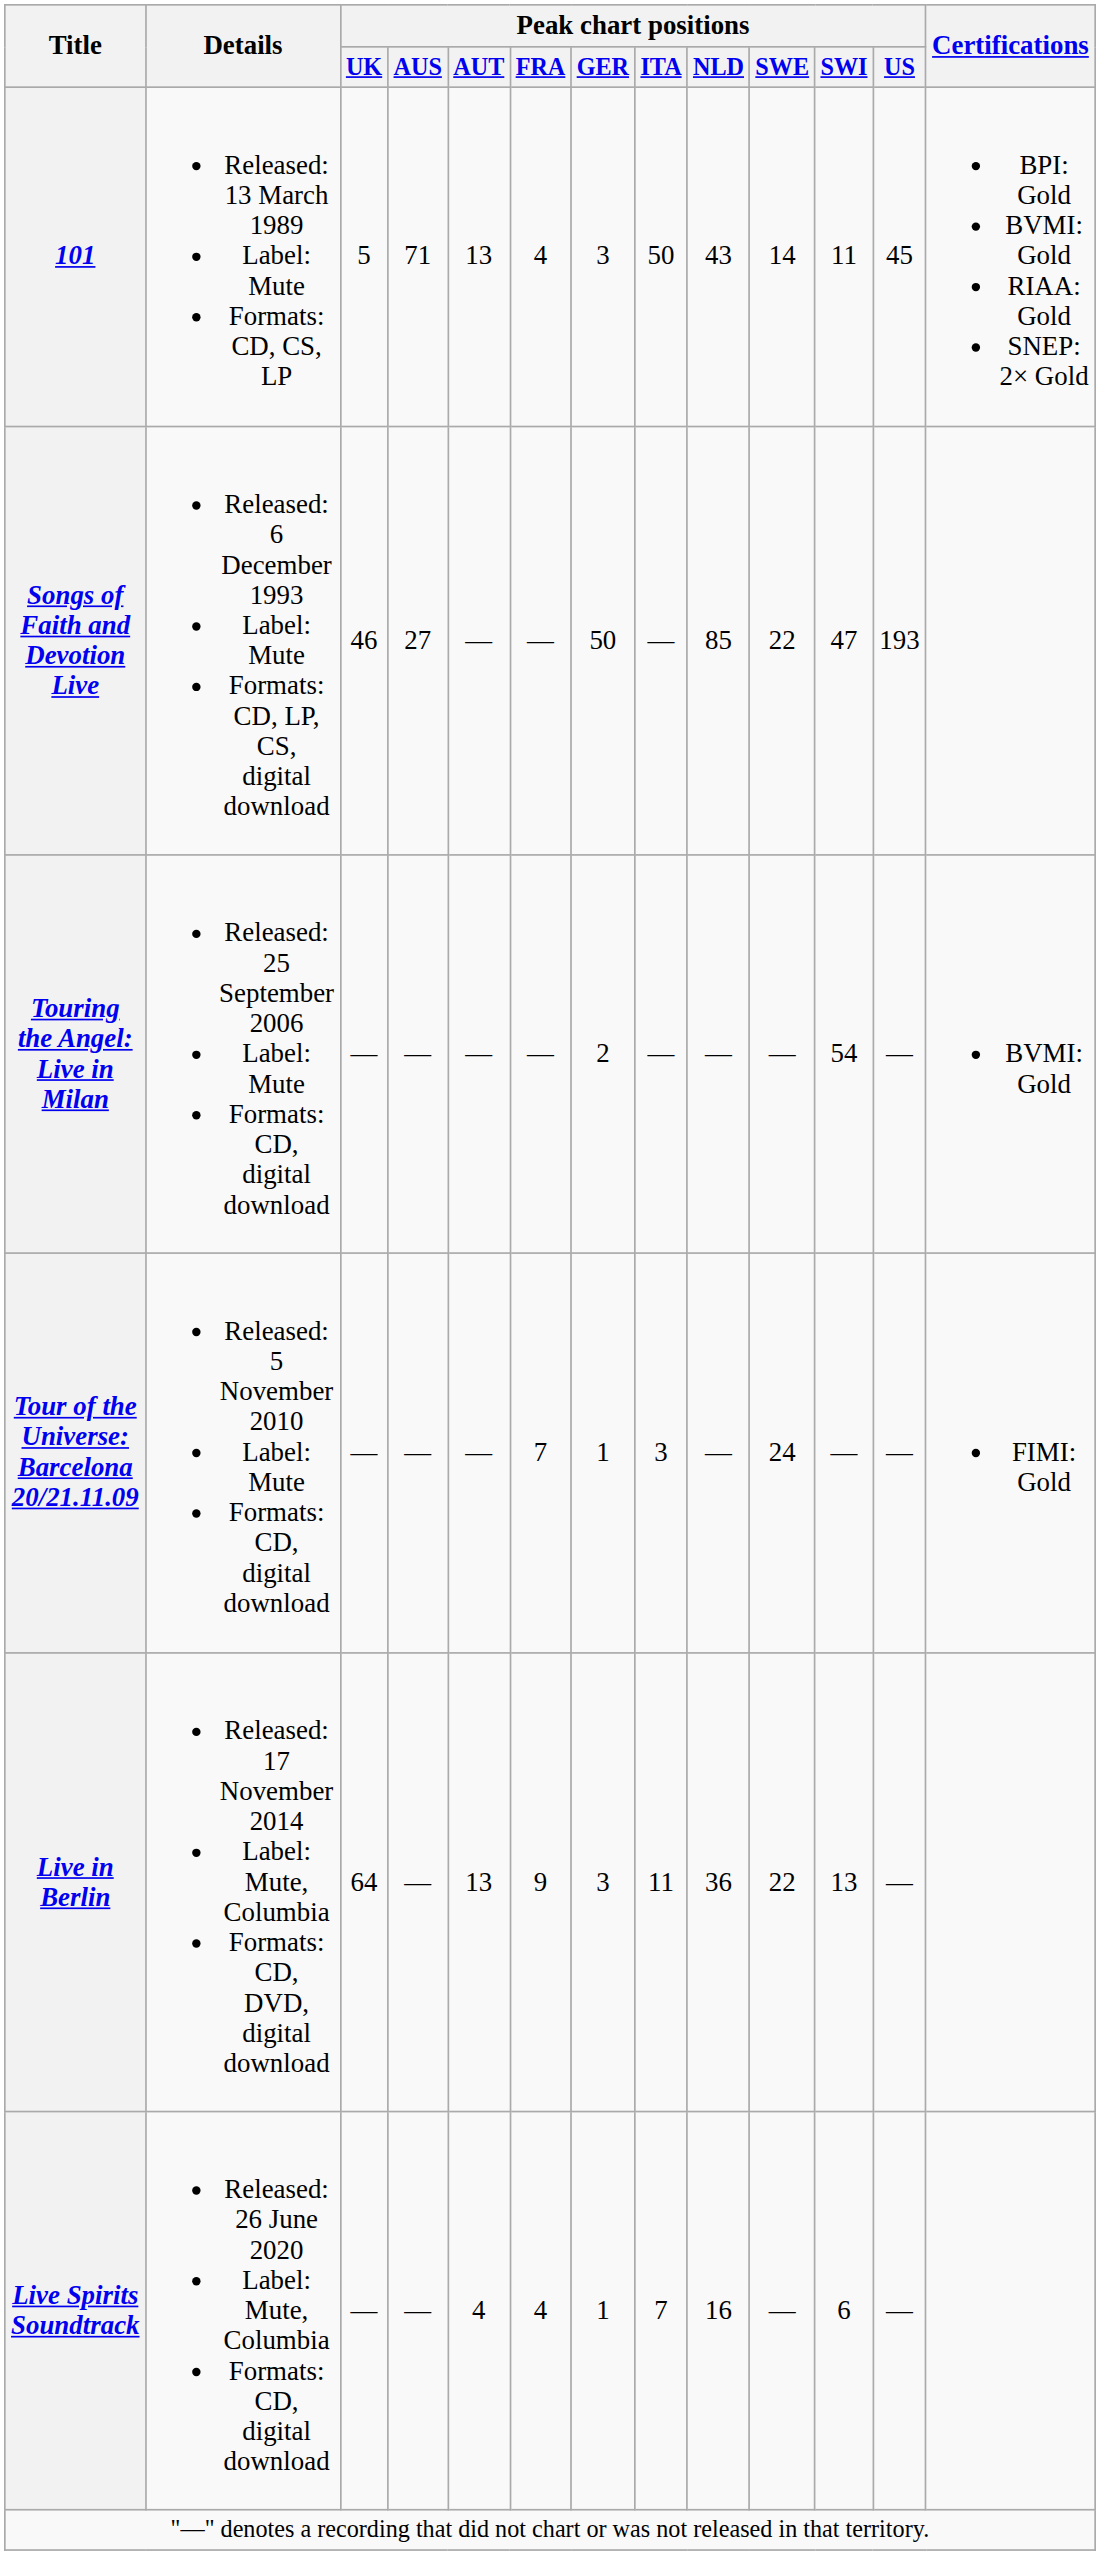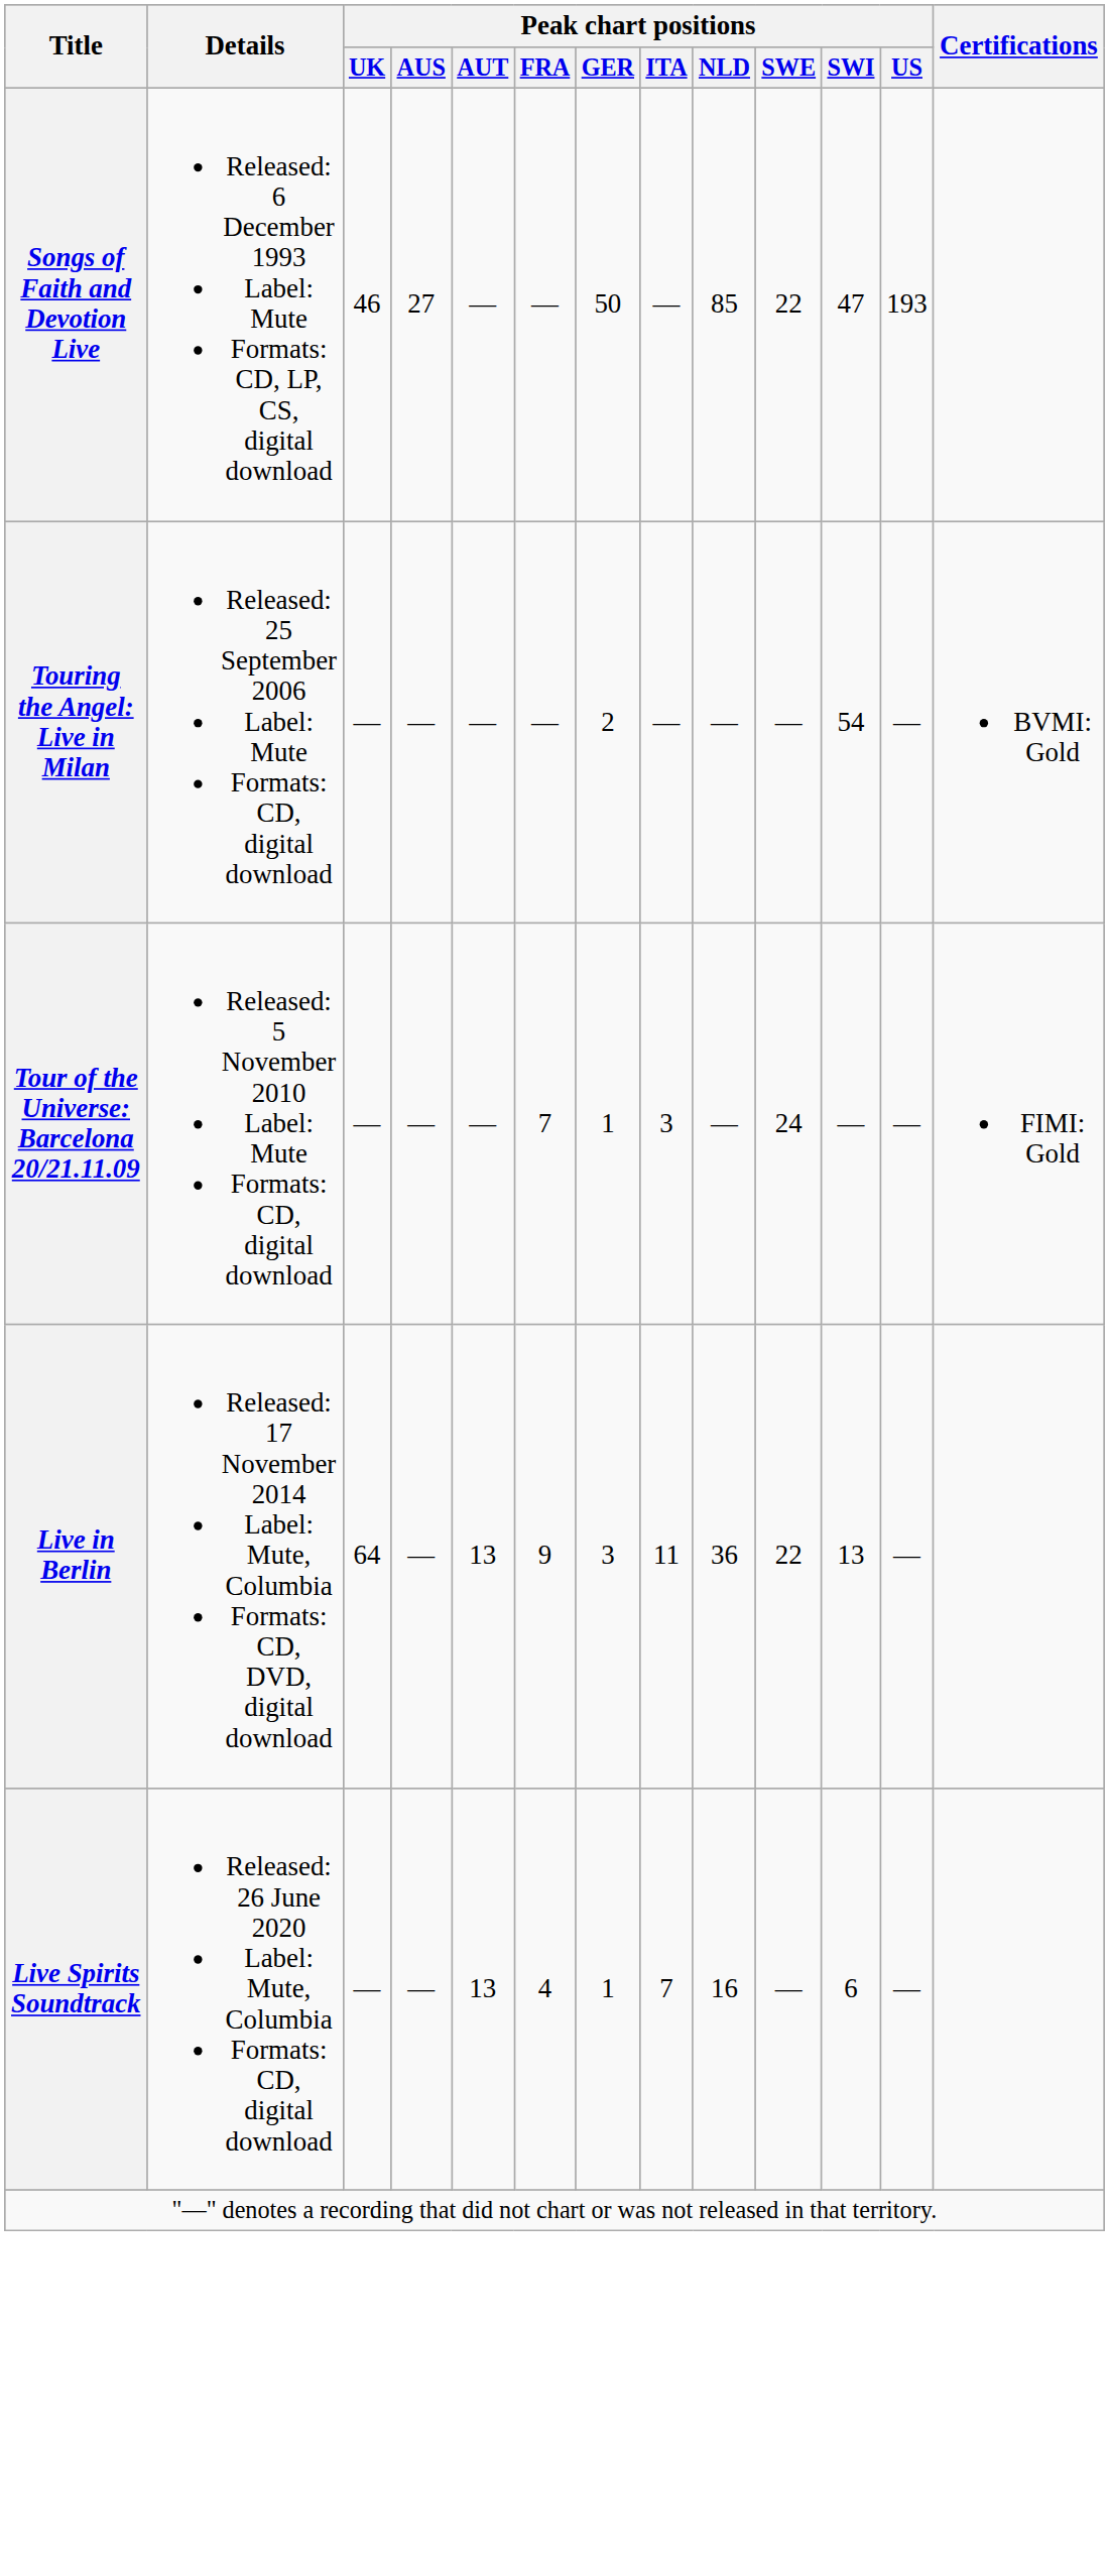 <table class="wikitable plainrowheaders" style="text-align:center;">
 <tr>
 <th scope="col" rowspan="2" style="width:15em;">Title</th>
 <th scope="col" rowspan="2" style="width:21em;">Details</th>
 <th scope="col" colspan="10">Peak chart positions</th>
 <th scope="col" rowspan="2" style="width:12em;"><a href='#'>Certifications</a></th>
 </tr>
 <tr>
 <th scope="col" style="width:2.5em;font-size:90%;"><a href='#'>UK</a><br></th>
 <th scope="col" style="width:2.5em;font-size:90%;"><a href='#'>AUS</a><br></th>
 <th scope="col" style="width:2.5em;font-size:90%;"><a href='#'>AUT</a><br></th>
 <th scope="col" style="width:2.5em;font-size:90%;"><a href='#'>FRA</a><br></th>
 <th scope="col" style="width:2.5em;font-size:90%;"><a href='#'>GER</a><br></th>
 <th scope="col" style="width:2.5em;font-size:90%;"><a href='#'>ITA</a><br></th>
 <th scope="col" style="width:2.5em;font-size:90%;"><a href='#'>NLD</a><br></th>
 <th scope="col" style="width:2.5em;font-size:90%;"><a href='#'>SWE</a><br></th>
 <th scope="col" style="width:2.5em;font-size:90%;"><a href='#'>SWI</a><br></th>
 <th scope="col" style="width:2.5em;font-size:90%;"><a href='#'>US</a><br></th>
-</tr>
-<tr>
-<th scope="row"><em><a href='#'>101</a></em></th>
-<td><br><ul><li>Released: 13 March 1989 </li><li>Label: Mute</li><li>Formats: CD, CS, LP</li></ul></td>
-<td>5</td>
-<td>71</td>
-<td>13</td>
-<td>4</td>
-<td>3</td>
-<td>50</td>
-<td>43</td>
-<td>14</td>
-<td>11</td>
-<td>45</td>
-<td><br><ul><li>BPI: Gold</li><li>BVMI: Gold</li><li>RIAA: Gold</li><li>SNEP: 2× Gold</li></ul></td>
 </tr>
 <tr>
 <th scope="row"><em><a href='#'>Songs of Faith and Devotion Live</a></em></th>
 <td><br><ul><li>Released: 6 December 1993</li><li>Label: Mute</li><li>Formats: CD, LP, CS, digital download</li></ul></td>
 <td>46</td>
 <td>27</td>
 <td>—</td>
 <td>—</td>
 <td>50</td>
 <td>—</td>
 <td>85</td>
 <td>22</td>
 <td>47</td>
 <td>193</td>
 <td></td>
 </tr>
 <tr>
 <th scope="row"><em><a href='#'>Touring the Angel: Live in Milan</a></em></th>
 <td><br><ul><li>Released: 25 September 2006 </li><li>Label: Mute</li><li>Formats: CD, digital download</li></ul></td>
 <td>—</td>
 <td>—</td>
 <td>—</td>
 <td>—</td>
 <td>2</td>
 <td>—</td>
 <td>—</td>
 <td>—</td>
 <td>54</td>
 <td>—</td>
 <td><br><ul><li>BVMI: Gold</li></ul></td>
 </tr>
 <tr>
 <th scope="row"><em><a href='#'>Tour of the Universe: Barcelona 20/21.11.09</a></em></th>
 <td><br><ul><li>Released: 5 November 2010 </li><li>Label: Mute</li><li>Formats: CD, digital download</li></ul></td>
 <td>—</td>
 <td>—</td>
 <td>—</td>
 <td>7</td>
 <td>1</td>
 <td>3</td>
 <td>—</td>
 <td>24</td>
 <td>—</td>
 <td>—</td>
 <td><br><ul><li>FIMI: Gold</li></ul></td>
 </tr>
 <tr>
 <th scope="row"><em><a href='#'>Live in Berlin</a></em></th>
 <td><br><ul><li>Released: 17 November 2014 </li><li>Label: Mute, Columbia</li><li>Formats: CD, DVD, digital download</li></ul></td>
 <td>64</td>
 <td>—</td>
 <td>13</td>
 <td>9</td>
 <td>3</td>
 <td>11</td>
 <td>36</td>
 <td>22</td>
 <td>13</td>
 <td>—</td>
 <td></td>
 </tr>
 <tr>
 <th scope="row"><em><a href='#'>Live Spirits Soundtrack</a></em></th>
 <td><br><ul><li>Released: 26 June 2020</li><li>Label: Mute, Columbia</li><li>Formats: CD, digital download</li></ul></td>
 <td>—</td>
 <td>—</td>
-<td>4</td>
+<td>13</td>
 <td>4</td>
 <td>1</td>
 <td>7</td>
 <td>16</td>
 <td>—</td>
 <td>6</td>
 <td>—</td>
 <td></td>
 </tr>
 <tr>
 <td colspan="13" style="font-size:90%">"—" denotes a recording that did not chart or was not released in that territory.</td>
 </tr>
 </table>
